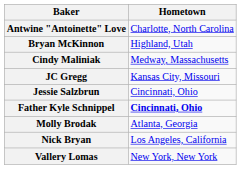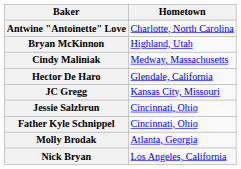 <table class="wikitable sortable" style="text-align:left">
 <tr>
 <th scope="col">Baker</th>
 <th scope="col" class="unsortable">Hometown</th>
 </tr>
 <tr>
 <th scope="row">Antwine "Antoinette" Love</th>
 <td><a href='#'>Charlotte, North Carolina</a></td>
 </tr>
 <tr>
 <th scope="row">Bryan McKinnon</th>
 <td><a href='#'>Highland, Utah</a></td>
 </tr>
 <tr>
 <th scope="row">Cindy Maliniak</th>
 <td><a href='#'>Medway, Massachusetts</a></td>
 </tr>
 <tr>
+<th scope="row">Hector De Haro</th>
+<td><a href='#'>Glendale, California</a></td>
+</tr>
+<tr>
 <th scope="row">JC Gregg</th>
 <td><a href='#'>Kansas City, Missouri</a></td>
 </tr>
 <tr>
 <th scope="row">Jessie Salzbrun</th>
 <td><a href='#'>Cincinnati, Ohio</a></td>
 </tr>
 <tr>
 <th scope="row">Father Kyle Schnippel</th>
-<td><strong><a href='#'>Cincinnati, Ohio</a></strong></td>
+<td><a href='#'>Cincinnati, Ohio</a></td>
 </tr>
 <tr>
 <th scope="row">Molly Brodak</th>
 <td><a href='#'>Atlanta, Georgia</a></td>
 </tr>
 <tr>
 <th scope="row">Nick Bryan</th>
 <td><a href='#'>Los Angeles, California</a></td>
 </tr>
-<tr>
-<th scope="row">Vallery Lomas</th>
-<td><a href='#'>New York, New York</a></td>
-</tr>
 </table>
